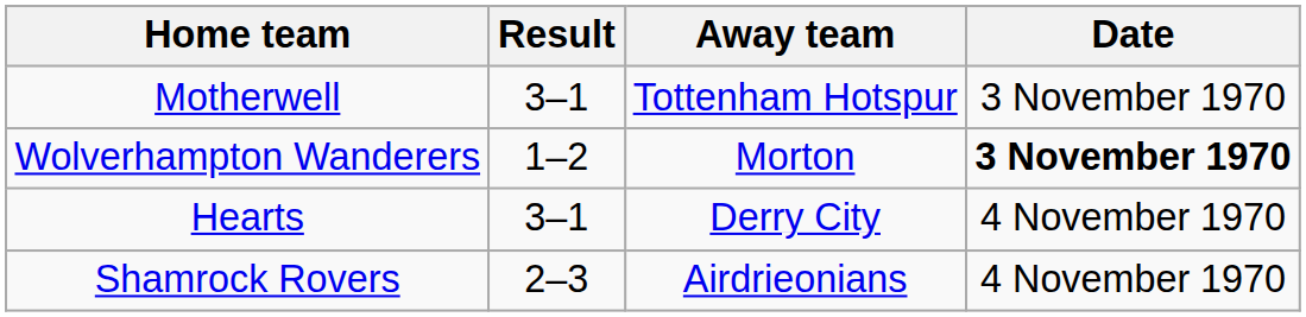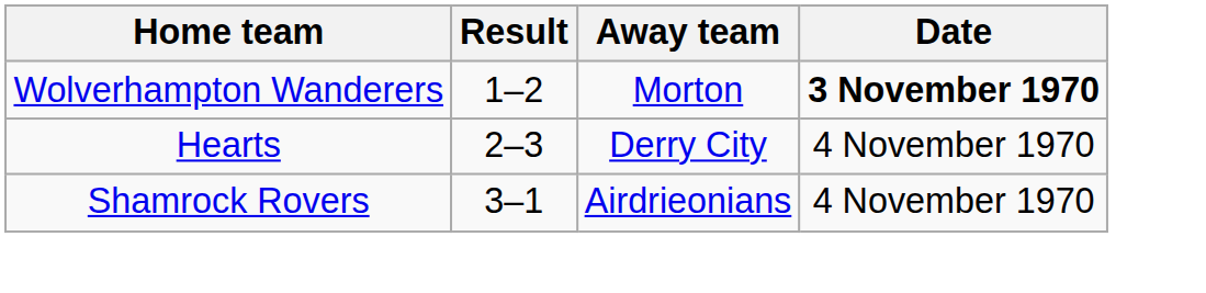 <table class="wikitable" style="text-align: center">
 <tr>
 <th>Home team</th>
 <th>Result</th>
 <th>Away team</th>
 <th>Date</th>
-</tr>
-<tr>
-<td> <a href='#'>Motherwell</a></td>
-<td>3–1</td>
-<td> <a href='#'>Tottenham Hotspur</a></td>
-<td>3 November 1970</td>
 </tr>
 <tr>
 <td> <a href='#'>Wolverhampton Wanderers</a></td>
 <td>1–2</td>
 <td> <a href='#'>Morton</a></td>
 <td><strong>3 November 1970</strong></td>
 </tr>
 <tr>
 <td> <a href='#'>Hearts</a></td>
-<td>3–1</td>
+<td>2–3</td>
 <td> <a href='#'>Derry City</a></td>
 <td>4 November 1970</td>
 </tr>
 <tr>
 <td> <a href='#'>Shamrock Rovers</a></td>
-<td>2–3</td>
+<td>3–1</td>
 <td> <a href='#'>Airdrieonians</a></td>
 <td>4 November 1970</td>
 </tr>
 </table>
